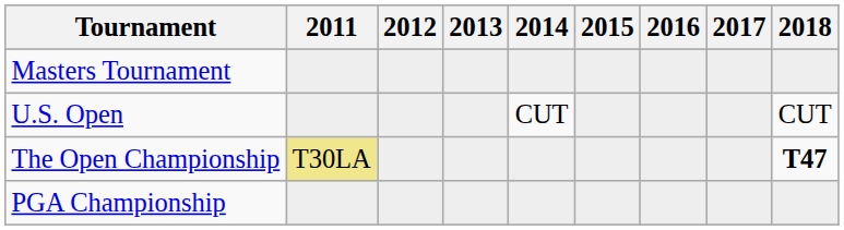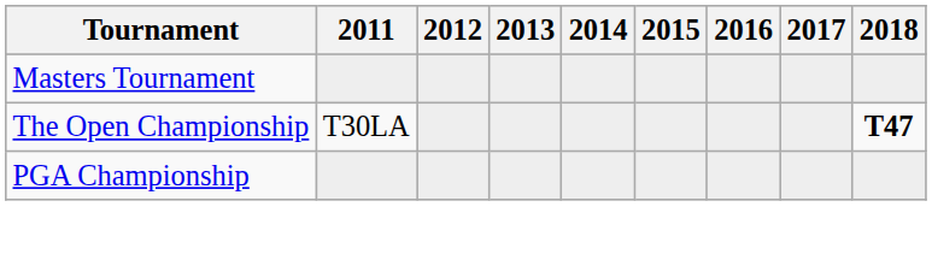 <table class="wikitable" style="font-size:95%;text-align:center;">
 <tr>
 <th>Tournament</th>
 <th>2011</th>
 <th>2012</th>
 <th>2013</th>
 <th>2014</th>
 <th>2015</th>
 <th>2016</th>
 <th>2017</th>
 <th>2018</th>
 </tr>
 <tr>
 <td align=left><a href='#'>Masters Tournament</a></td>
 <td style="background:#eeeeee;"></td>
 <td style="background:#eeeeee;"></td>
 <td style="background:#eeeeee;"></td>
 <td style="background:#eeeeee;"></td>
 <td style="background:#eeeeee;"></td>
 <td style="background:#eeeeee;"></td>
 <td style="background:#eeeeee;"></td>
 <td style="background:#eeeeee;"></td>
 </tr>
 <tr>
-<td align=left><a href='#'>U.S. Open</a></td>
-<td style="background:#eeeeee;"></td>
-<td style="background:#eeeeee;"></td>
-<td style="background:#eeeeee;"></td>
-<td>CUT</td>
-<td style="background:#eeeeee;"></td>
-<td style="background:#eeeeee;"></td>
-<td style="background:#eeeeee;"></td>
-<td>CUT</td>
-</tr>
-<tr>
 <td align=left><a href='#'>The Open Championship</a></td>
-<td style="background: khaki;">T30<span>LA</span></td>
+<td>T30<span>LA</span></td>
 <td style="background:#eeeeee;"></td>
 <td style="background:#eeeeee;"></td>
 <td style="background:#eeeeee;"></td>
 <td style="background:#eeeeee;"></td>
 <td style="background:#eeeeee;"></td>
 <td style="background:#eeeeee;"></td>
 <td><strong>T47</strong></td>
 </tr>
 <tr>
 <td align=left><a href='#'>PGA Championship</a></td>
 <td style="background:#eeeeee;"></td>
 <td style="background:#eeeeee;"></td>
 <td style="background:#eeeeee;"></td>
 <td style="background:#eeeeee;"></td>
 <td style="background:#eeeeee;"></td>
 <td style="background:#eeeeee;"></td>
 <td style="background:#eeeeee;"></td>
 <td style="background:#eeeeee;"></td>
 </tr>
 </table>
